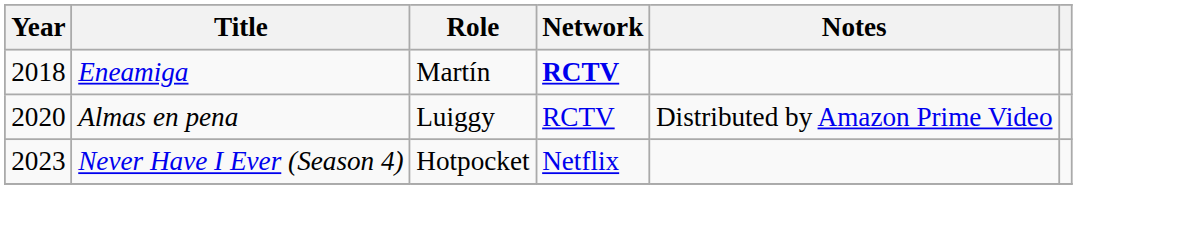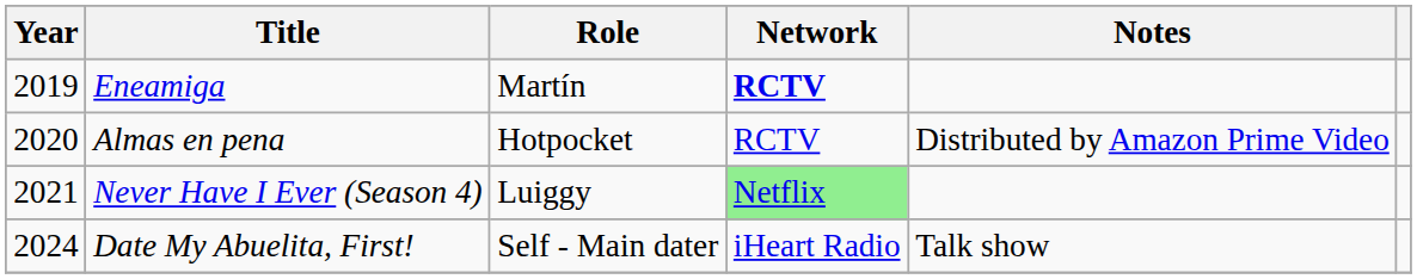 <table class="wikitable" style="font-size:95%;">
 <tr>
 <th>Year</th>
 <th>Title</th>
 <th>Role</th>
 <th>Network</th>
 <th class="unsortable">Notes</th>
 <th class="unsortable"></th>
 </tr>
 <tr>
-<td>2018</td>
+<td>2019</td>
 <td><em><a href='#'>Eneamiga</a></em></td>
 <td>Martín</td>
 <td><strong> <a href='#'>RCTV</a></strong></td>
 <td></td>
 <td></td>
 </tr>
 <tr>
 <td>2020</td>
 <td><em>Almas en pena</em></td>
-<td>Luiggy</td>
+<td>Hotpocket</td>
 <td> <a href='#'>RCTV</a></td>
 <td>Distributed by <a href='#'>Amazon Prime Video</a></td>
 <td></td>
 </tr>
 <tr>
-<td>2023</td>
+<td>2021</td>
 <td><em><a href='#'>Never Have I Ever</a> (Season 4)</em></td>
-<td>Hotpocket</td>
-<td> <a href='#'>Netflix</a></td>
+<td>Luiggy</td>
+<td style="background: lightgreen;"> <a href='#'>Netflix</a></td>
 <td></td>
+<td></td>
+</tr>
+<tr>
+<td>2024</td>
+<td><em>Date My Abuelita, First!</em></td>
+<td>Self - Main dater</td>
+<td> <a href='#'>iHeart Radio</a></td>
+<td>Talk show</td>
 <td></td>
 </tr>
 <tr>
 </tr>
 </table>
